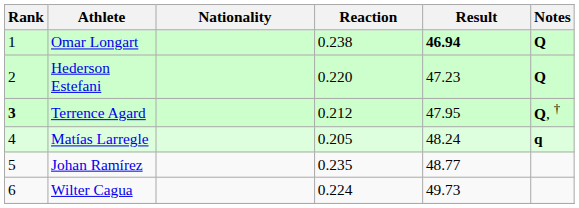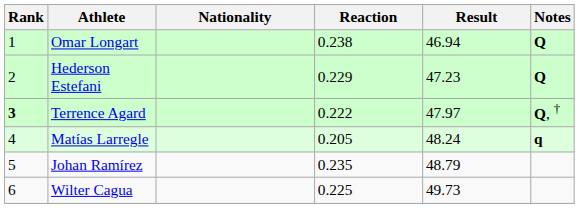 <table class="wikitable" style="font-size:95%" style="width:35em;" style="text-align:center">
 <tr>
 <th>Rank</th>
 <th width=100>Athlete</th>
 <th width=150>Nationality</th>
 <th width=100>Reaction</th>
 <th width=100>Result</th>
 <th>Notes</th>
 </tr>
 <tr bgcolor=ccffcc>
 <td>1</td>
 <td align=left><a href='#'>Omar Longart</a></td>
 <td align=left></td>
 <td>0.238</td>
-<td><strong>46.94</strong></td>
+<td>46.94</td>
 <td><strong>Q</strong></td>
 </tr>
 <tr bgcolor=ccffcc>
 <td>2</td>
 <td align=left><a href='#'>Hederson Estefani</a></td>
 <td align=left></td>
-<td>0.220</td>
+<td>0.229</td>
 <td>47.23</td>
 <td><strong>Q</strong></td>
 </tr>
 <tr bgcolor=ccffcc>
 <td><strong>3</strong></td>
 <td align=left><a href='#'>Terrence Agard</a></td>
 <td align=left></td>
-<td>0.212</td>
-<td>47.95</td>
+<td>0.222</td>
+<td>47.97</td>
 <td><strong>Q</strong>, <sup>†</sup></td>
 </tr>
 <tr bgcolor=ddffdd>
 <td>4</td>
 <td align=left><a href='#'>Matías Larregle</a></td>
 <td align=left></td>
 <td>0.205</td>
 <td>48.24</td>
 <td><strong>q</strong></td>
 </tr>
 <tr>
 <td>5</td>
 <td align=left><a href='#'>Johan Ramírez</a></td>
 <td align=left></td>
 <td>0.235</td>
-<td>48.77</td>
+<td>48.79</td>
 <td></td>
 </tr>
 <tr>
 <td>6</td>
 <td align=left><a href='#'>Wilter Cagua</a></td>
 <td align=left></td>
-<td>0.224</td>
+<td>0.225</td>
 <td>49.73</td>
 <td></td>
 </tr>
 <tr>
 </tr>
 </table>
